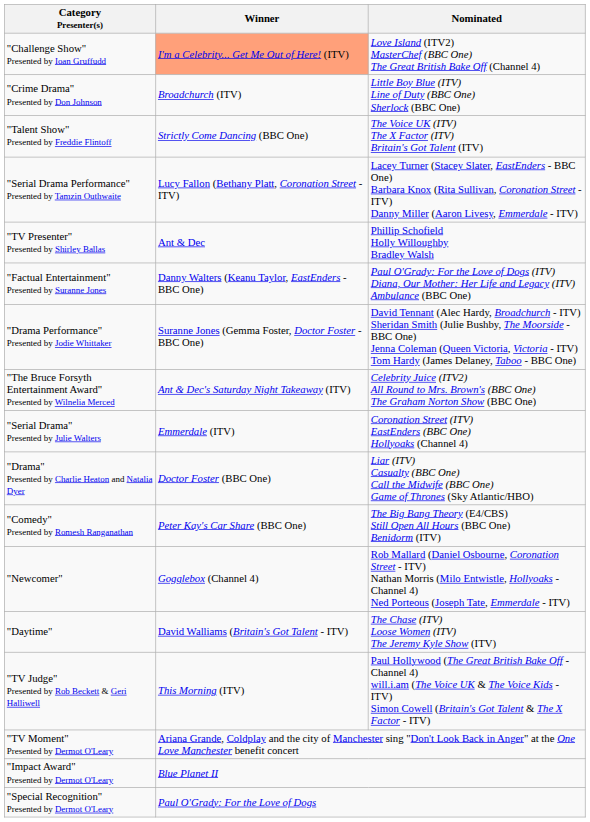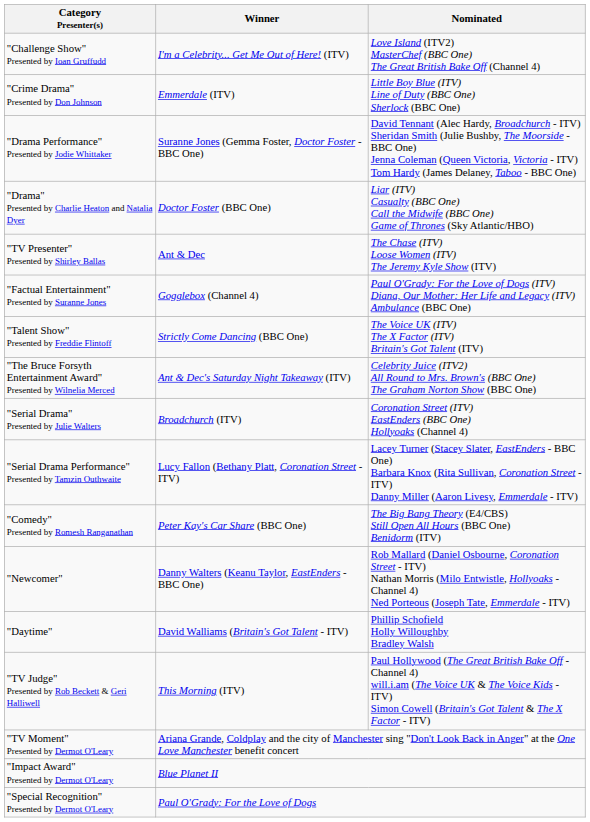 <table class="wikitable sortable">
 <tr>
 <th>Category<br><small>Presenter(s)</small></th>
 <th>Winner</th>
 <th>Nominated</th>
 </tr>
 <tr>
 <td>"Challenge Show"<br><small>Presented by <a href='#'>Ioan Gruffudd</a></small></td>
-<td style="background: lightsalmon;"><em><a href='#'>I'm a Celebrity... Get Me Out of Here!</a></em> (ITV)</td>
+<td><em><a href='#'>I'm a Celebrity... Get Me Out of Here!</a></em> (ITV)</td>
 <td><em><a href='#'>Love Island</a></em> (ITV2)<br><em><a href='#'>MasterChef</a> (BBC One)<br><a href='#'>The Great British Bake Off</a></em> (Channel 4)</td>
 </tr>
 <tr>
 <td>"Crime Drama"<br><small>Presented by <a href='#'>Don Johnson</a></small></td>
-<td><em><a href='#'>Broadchurch</a></em> (ITV)</td>
+<td><em><a href='#'>Emmerdale</a></em> (ITV)</td>
 <td><em><a href='#'>Little Boy Blue</a> (ITV)<br><a href='#'>Line of Duty</a> (BBC One)<br><a href='#'>Sherlock</a></em> (BBC One)</td>
+</tr>
+<tr>
+<td>"Drama Performance"<br><small>Presented by <a href='#'>Jodie Whittaker</a></small></td>
+<td><a href='#'>Suranne Jones</a> (Gemma Foster, <em><a href='#'>Doctor Foster</a></em> - BBC One)</td>
+<td><a href='#'>David Tennant</a> (Alec Hardy, <em><a href='#'>Broadchurch</a></em> - ITV)<br><a href='#'>Sheridan Smith</a> (Julie Bushby, <em><a href='#'>The Moorside</a></em> - BBC One)<br><a href='#'>Jenna Coleman</a> (<a href='#'>Queen Victoria</a>, <em><a href='#'>Victoria</a></em> - ITV)<br><a href='#'>Tom Hardy</a> (James Delaney, <em><a href='#'>Taboo</a></em> - BBC One)</td>
+</tr>
+<tr>
+<td>"Drama"<br><small>Presented by <a href='#'>Charlie Heaton</a> and <a href='#'>Natalia Dyer</a></small></td>
+<td><em><a href='#'>Doctor Foster</a></em> (BBC One)</td>
+<td><em><a href='#'>Liar</a> (ITV)<br><a href='#'>Casualty</a> (BBC One)<br><a href='#'>Call the Midwife</a> (BBC One)<br><a href='#'>Game of Thrones</a></em> (Sky Atlantic/HBO)</td>
+</tr>
+<tr>
+<td>"TV Presenter"<br><small>Presented by <a href='#'>Shirley Ballas</a></small></td>
+<td><a href='#'>Ant & Dec</a></td>
+<td><em><a href='#'>The Chase</a> (ITV)<br><a href='#'>Loose Women</a> (ITV)<br><a href='#'>The Jeremy Kyle Show</a></em> (ITV)</td>
+</tr>
+<tr>
+<td>"Factual Entertainment"<br><small>Presented by <a href='#'>Suranne Jones</a></small></td>
+<td><em><a href='#'>Gogglebox</a></em> (Channel 4)</td>
+<td><em><a href='#'>Paul O'Grady: For the Love of Dogs</a> (ITV)<br><a href='#'>Diana, Our Mother: Her Life and Legacy</a> (ITV)<br><a href='#'>Ambulance</a></em> (BBC One)</td>
 </tr>
 <tr>
 <td>"Talent Show"<br><small>Presented by <a href='#'>Freddie Flintoff</a></small></td>
 <td><em><a href='#'>Strictly Come Dancing</a></em> (BBC One)</td>
 <td><em><a href='#'>The Voice UK</a> (ITV)<br><a href='#'>The X Factor</a> (ITV)<br><a href='#'>Britain's Got Talent</a></em> (ITV)</td>
-</tr>
-<tr>
-<td>"Serial Drama Performance"<br><small>Presented by <a href='#'>Tamzin Outhwaite</a></small></td>
-<td><a href='#'>Lucy Fallon</a> (<a href='#'>Bethany Platt</a>, <em><a href='#'>Coronation Street</a></em> - ITV)</td>
-<td><a href='#'>Lacey Turner</a> (<a href='#'>Stacey Slater</a>, <em><a href='#'>EastEnders</a></em> - BBC One)<br><a href='#'>Barbara Knox</a> (<a href='#'>Rita Sullivan</a>, <em><a href='#'>Coronation Street</a></em> - ITV)<br><a href='#'>Danny Miller</a> (<a href='#'>Aaron Livesy</a>, <em><a href='#'>Emmerdale</a></em> - ITV)</td>
-</tr>
-<tr>
-<td>"TV Presenter"<br><small>Presented by <a href='#'>Shirley Ballas</a></small></td>
-<td><a href='#'>Ant & Dec</a></td>
-<td><a href='#'>Phillip Schofield</a><br><a href='#'>Holly Willoughby</a><br><a href='#'>Bradley Walsh</a></td>
-</tr>
-<tr>
-<td>"Factual Entertainment"<br><small>Presented by <a href='#'>Suranne Jones</a></small></td>
-<td><a href='#'>Danny Walters</a> (<a href='#'>Keanu Taylor</a>, <em><a href='#'>EastEnders</a></em> - BBC One)</td>
-<td><em><a href='#'>Paul O'Grady: For the Love of Dogs</a> (ITV)<br><a href='#'>Diana, Our Mother: Her Life and Legacy</a> (ITV)<br><a href='#'>Ambulance</a></em> (BBC One)</td>
-</tr>
-<tr>
-<td>"Drama Performance"<br><small>Presented by <a href='#'>Jodie Whittaker</a></small></td>
-<td><a href='#'>Suranne Jones</a> (Gemma Foster, <em><a href='#'>Doctor Foster</a></em> - BBC One)</td>
-<td><a href='#'>David Tennant</a> (Alec Hardy, <em><a href='#'>Broadchurch</a></em> - ITV)<br><a href='#'>Sheridan Smith</a> (Julie Bushby, <em><a href='#'>The Moorside</a></em> - BBC One)<br><a href='#'>Jenna Coleman</a> (<a href='#'>Queen Victoria</a>, <em><a href='#'>Victoria</a></em> - ITV)<br><a href='#'>Tom Hardy</a> (James Delaney, <em><a href='#'>Taboo</a></em> - BBC One)</td>
 </tr>
 <tr>
 <td>"The Bruce Forsyth Entertainment Award"<br><small>Presented by <a href='#'>Wilnelia Merced</a></small></td>
 <td><em><a href='#'>Ant & Dec's Saturday Night Takeaway</a></em> (ITV)</td>
 <td><em><a href='#'>Celebrity Juice</a> (ITV2)<br><a href='#'>All Round to Mrs. Brown's</a> (BBC One)<br><a href='#'>The Graham Norton Show</a></em> (BBC One)</td>
 </tr>
 <tr>
 <td>"Serial Drama"<br><small>Presented by <a href='#'>Julie Walters</a></small></td>
-<td><em><a href='#'>Emmerdale</a></em> (ITV)</td>
+<td><em><a href='#'>Broadchurch</a></em> (ITV)</td>
 <td><em><a href='#'>Coronation Street</a> (ITV)<br><a href='#'>EastEnders</a> (BBC One)<br><a href='#'>Hollyoaks</a></em> (Channel 4)</td>
 </tr>
 <tr>
-<td>"Drama"<br><small>Presented by <a href='#'>Charlie Heaton</a> and <a href='#'>Natalia Dyer</a></small></td>
-<td><em><a href='#'>Doctor Foster</a></em> (BBC One)</td>
-<td><em><a href='#'>Liar</a> (ITV)<br><a href='#'>Casualty</a> (BBC One)<br><a href='#'>Call the Midwife</a> (BBC One)<br><a href='#'>Game of Thrones</a></em> (Sky Atlantic/HBO)</td>
+<td>"Serial Drama Performance"<br><small>Presented by <a href='#'>Tamzin Outhwaite</a></small></td>
+<td><a href='#'>Lucy Fallon</a> (<a href='#'>Bethany Platt</a>, <em><a href='#'>Coronation Street</a></em> - ITV)</td>
+<td><a href='#'>Lacey Turner</a> (<a href='#'>Stacey Slater</a>, <em><a href='#'>EastEnders</a></em> - BBC One)<br><a href='#'>Barbara Knox</a> (<a href='#'>Rita Sullivan</a>, <em><a href='#'>Coronation Street</a></em> - ITV)<br><a href='#'>Danny Miller</a> (<a href='#'>Aaron Livesy</a>, <em><a href='#'>Emmerdale</a></em> - ITV)</td>
 </tr>
 <tr>
 <td>"Comedy"<br><small>Presented by <a href='#'>Romesh Ranganathan</a></small></td>
 <td><em><a href='#'>Peter Kay's Car Share</a></em> (BBC One)</td>
 <td><em><a href='#'>The Big Bang Theory</a></em> (E4/CBS)<br><em><a href='#'>Still Open All Hours</a></em> (BBC One)<br><em><a href='#'>Benidorm</a></em> (ITV)</td>
 </tr>
 <tr>
 <td>"Newcomer"</td>
-<td><em><a href='#'>Gogglebox</a></em> (Channel 4)</td>
+<td><a href='#'>Danny Walters</a> (<a href='#'>Keanu Taylor</a>, <em><a href='#'>EastEnders</a></em> - BBC One)</td>
 <td><a href='#'>Rob Mallard</a> (<a href='#'>Daniel Osbourne</a>, <em><a href='#'>Coronation Street</a></em> - ITV)<br>Nathan Morris (<a href='#'>Milo Entwistle</a>, <em><a href='#'>Hollyoaks</a></em> - Channel 4) <br><a href='#'>Ned Porteous</a> (<a href='#'>Joseph Tate</a>, <em><a href='#'>Emmerdale</a></em> - ITV)</td>
 </tr>
 <tr>
 <td>"Daytime"</td>
 <td><a href='#'>David Walliams</a> (<em><a href='#'>Britain's Got Talent</a></em> - ITV)</td>
-<td><em><a href='#'>The Chase</a> (ITV)<br><a href='#'>Loose Women</a> (ITV)<br><a href='#'>The Jeremy Kyle Show</a></em> (ITV)</td>
+<td><a href='#'>Phillip Schofield</a><br><a href='#'>Holly Willoughby</a><br><a href='#'>Bradley Walsh</a></td>
 </tr>
 <tr>
 <td>"TV Judge"<br><small>Presented by <a href='#'>Rob Beckett</a> & <a href='#'>Geri Halliwell</a></small></td>
 <td><em><a href='#'>This Morning</a></em> (ITV)</td>
 <td><a href='#'>Paul Hollywood</a> (<em><a href='#'>The Great British Bake Off</a></em> - Channel 4)<br><a href='#'>will.i.am</a> (<em><a href='#'>The Voice UK</a></em> & <em><a href='#'>The Voice Kids</a></em> - ITV)<br><a href='#'>Simon Cowell</a> (<em><a href='#'>Britain's Got Talent</a></em> & <em><a href='#'>The X Factor</a></em> - ITV)</td>
 </tr>
 <tr>
 <td>"TV Moment"<br><small>Presented by <a href='#'>Dermot O'Leary</a></small></td>
 <td colspan=2><a href='#'>Ariana Grande</a>, <a href='#'>Coldplay</a> and the city of <a href='#'>Manchester</a> sing "<a href='#'>Don't Look Back in Anger</a>" at the <em><a href='#'>One Love Manchester</a></em> benefit concert</td>
 </tr>
 <tr>
 <td>"Impact Award"<br><small>Presented by <a href='#'>Dermot O'Leary</a></small></td>
 <td colspan=2><em><a href='#'>Blue Planet II</a></em></td>
 </tr>
 <tr>
 <td>"Special Recognition"<br><small>Presented by <a href='#'>Dermot O'Leary</a></small></td>
 <td colspan=2><em><a href='#'>Paul O'Grady: For the Love of Dogs</a></em></td>
 </tr>
 </table>
